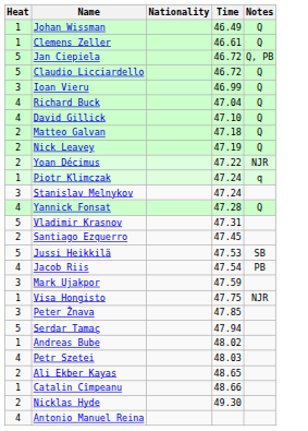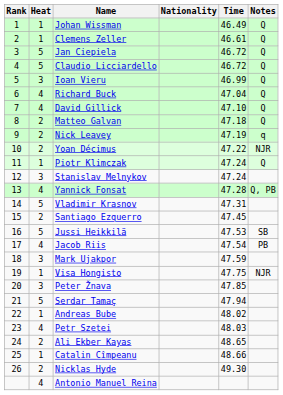 <table class="wikitable sortable" style="text-align:center">
 <tr>
+<th>Rank</th>
 <th>Heat</th>
 <th>Name</th>
 <th>Nationality</th>
 <th>Time</th>
 <th>Notes</th>
 </tr>
 <tr bgcolor=ccffcc>
 <td>1</td>
+<td>1</td>
 <td align="left"><a href='#'>Johan Wissman</a></td>
 <td align=left></td>
 <td>46.49</td>
 <td>Q</td>
 </tr>
 <tr bgcolor=ccffcc>
+<td>2</td>
 <td>1</td>
 <td align="left"><a href='#'>Clemens Zeller</a></td>
 <td align=left></td>
 <td>46.61</td>
 <td>Q</td>
 </tr>
 <tr bgcolor=ccffcc>
+<td>3</td>
 <td>5</td>
 <td align="left"><a href='#'>Jan Ciepiela</a></td>
 <td align=left></td>
 <td>46.72</td>
-<td>Q, PB</td>
+<td>Q</td>
 </tr>
 <tr bgcolor=ccffcc>
+<td>4</td>
 <td>5</td>
 <td align="left"><a href='#'>Claudio Licciardello</a></td>
 <td align=left></td>
 <td>46.72</td>
 <td>Q</td>
 </tr>
 <tr bgcolor=ccffcc>
+<td>5</td>
 <td>3</td>
 <td align="left"><a href='#'>Ioan Vieru</a></td>
 <td align=left></td>
 <td>46.99</td>
 <td>Q</td>
 </tr>
 <tr bgcolor=ccffcc>
+<td>6</td>
 <td>4</td>
 <td align="left"><a href='#'>Richard Buck</a></td>
 <td align=left></td>
 <td>47.04</td>
 <td>Q</td>
 </tr>
 <tr bgcolor=ccffcc>
+<td>7</td>
 <td>4</td>
 <td align="left"><a href='#'>David Gillick</a></td>
 <td align=left></td>
 <td>47.10</td>
 <td>Q</td>
 </tr>
 <tr bgcolor=ccffcc>
+<td>8</td>
 <td>2</td>
 <td align="left"><a href='#'>Matteo Galvan</a></td>
 <td align=left></td>
 <td>47.18</td>
 <td>Q</td>
 </tr>
 <tr bgcolor=ccffcc>
+<td>9</td>
 <td>2</td>
 <td align="left"><a href='#'>Nick Leavey</a></td>
 <td align=left></td>
 <td>47.19</td>
-<td>Q</td>
+<td>q</td>
 </tr>
 <tr bgcolor=ddffdd>
+<td>10</td>
 <td>2</td>
 <td align="left"><a href='#'>Yoan Décimus</a></td>
 <td align=left></td>
 <td>47.22</td>
 <td>NJR</td>
 </tr>
 <tr bgcolor=ddffdd>
+<td>11</td>
 <td>1</td>
 <td align="left"><a href='#'>Piotr Klimczak</a></td>
 <td align=left></td>
 <td>47.24</td>
-<td>q</td>
+<td>Q</td>
 </tr>
 <tr>
+<td>12</td>
 <td>3</td>
 <td align="left"><a href='#'>Stanislav Melnykov</a></td>
 <td align=left></td>
 <td>47.24</td>
 <td></td>
 </tr>
 <tr bgcolor=ccffcc>
+<td>13</td>
 <td>4</td>
 <td align="left"><a href='#'>Yannick Fonsat</a></td>
 <td align=left></td>
 <td>47.28</td>
-<td>Q</td>
+<td>Q, PB</td>
 </tr>
 <tr>
+<td>14</td>
 <td>5</td>
 <td align="left"><a href='#'>Vladimir Krasnov</a></td>
 <td align=left></td>
 <td>47.31</td>
 <td></td>
 </tr>
 <tr>
+<td>15</td>
 <td>2</td>
 <td align="left"><a href='#'>Santiago Ezquerro</a></td>
 <td align=left></td>
 <td>47.45</td>
 <td></td>
 </tr>
 <tr>
+<td>16</td>
 <td>5</td>
 <td align="left"><a href='#'>Jussi Heikkilä</a></td>
 <td align=left></td>
 <td>47.53</td>
 <td>SB</td>
 </tr>
 <tr>
+<td>17</td>
 <td>4</td>
 <td align="left"><a href='#'>Jacob Riis</a></td>
 <td align=left></td>
 <td>47.54</td>
 <td>PB</td>
 </tr>
 <tr>
+<td>18</td>
 <td>3</td>
 <td align="left"><a href='#'>Mark Ujakpor</a></td>
 <td align=left></td>
 <td>47.59</td>
 <td></td>
 </tr>
 <tr>
+<td>19</td>
 <td>1</td>
 <td align="left"><a href='#'>Visa Hongisto</a></td>
 <td align=left></td>
 <td>47.75</td>
 <td>NJR</td>
 </tr>
 <tr>
+<td>20</td>
 <td>3</td>
 <td align="left"><a href='#'>Peter Žnava</a></td>
 <td align=left></td>
 <td>47.85</td>
 <td></td>
 </tr>
 <tr>
+<td>21</td>
 <td>5</td>
 <td align="left"><a href='#'>Serdar Tamaç</a></td>
 <td align=left></td>
 <td>47.94</td>
 <td></td>
 </tr>
 <tr>
+<td>22</td>
 <td>1</td>
 <td align="left"><a href='#'>Andreas Bube</a></td>
 <td align=left></td>
 <td>48.02</td>
 <td></td>
 </tr>
 <tr>
+<td>23</td>
 <td>4</td>
 <td align="left"><a href='#'>Petr Szetei</a></td>
 <td align=left></td>
 <td>48.03</td>
 <td></td>
 </tr>
 <tr>
+<td>24</td>
 <td>2</td>
 <td align="left"><a href='#'>Ali Ekber Kayas</a></td>
 <td align=left></td>
 <td>48.65</td>
 <td></td>
 </tr>
 <tr>
+<td>25</td>
 <td>1</td>
 <td align="left"><a href='#'>Catalin Cîmpeanu</a></td>
 <td align=left></td>
 <td>48.66</td>
 <td></td>
 </tr>
 <tr>
+<td>26</td>
 <td>2</td>
 <td align="left"><a href='#'>Nicklas Hyde</a></td>
 <td align=left></td>
 <td>49.30</td>
 <td></td>
 </tr>
 <tr>
+<td></td>
 <td>4</td>
 <td align="left"><a href='#'>Antonio Manuel Reina</a></td>
 <td align=left></td>
 <td></td>
 <td></td>
 </tr>
 </table>
